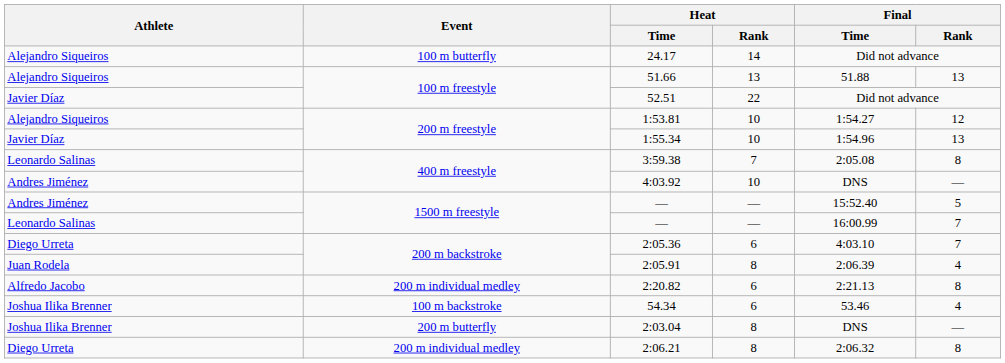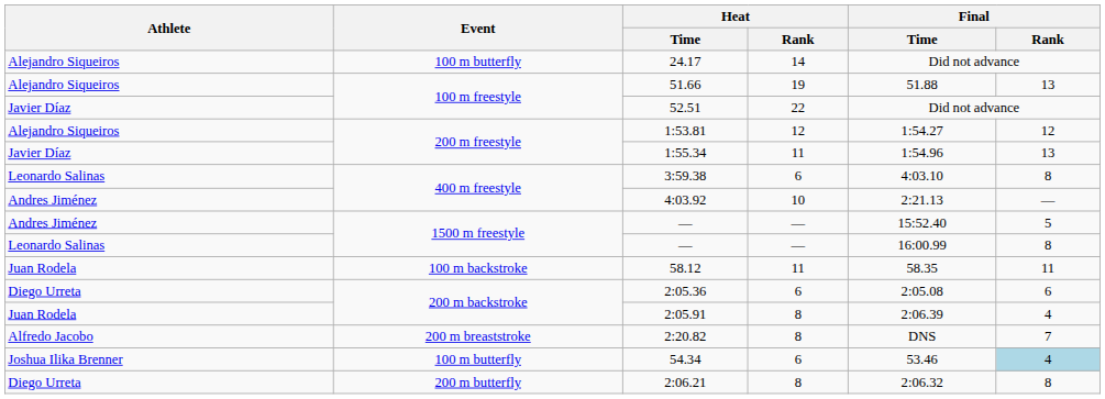 <table class=wikitable style="font-size:95%" width="95%">
 <tr>
 <th rowspan="2">Athlete</th>
 <th rowspan="2">Event</th>
 <th colspan="2">Heat</th>
 <th colspan="2">Final</th>
 </tr>
 <tr>
 <th>Time</th>
 <th>Rank</th>
 <th>Time</th>
 <th>Rank</th>
 </tr>
 <tr>
 <td width=30%><a href='#'>Alejandro Siqueiros</a></td>
 <td align=center><a href='#'>100 m butterfly</a></td>
 <td align=center>24.17</td>
 <td align=center>14</td>
 <td colspan=2 align=center>Did not advance</td>
 </tr>
 <tr>
 <td width=30%><a href='#'>Alejandro Siqueiros</a></td>
 <td rowspan=2 align=center><a href='#'>100 m freestyle</a></td>
 <td align=center>51.66</td>
-<td align=center>13</td>
+<td align=center>19</td>
 <td align=center>51.88</td>
 <td align=center>13</td>
 </tr>
 <tr>
 <td width=30%><a href='#'>Javier Díaz</a></td>
 <td align=center>52.51</td>
 <td align=center>22</td>
 <td colspan=2 align=center>Did not advance</td>
 </tr>
 <tr>
 <td width=30%><a href='#'>Alejandro Siqueiros</a></td>
 <td rowspan=2 align=center><a href='#'>200 m freestyle</a></td>
 <td align=center>1:53.81</td>
-<td align=center>10</td>
+<td align=center>12</td>
 <td align=center>1:54.27</td>
 <td align=center>12</td>
 </tr>
 <tr>
 <td width=30%><a href='#'>Javier Díaz</a></td>
 <td align=center>1:55.34</td>
-<td align=center>10</td>
+<td align=center>11</td>
 <td align=center>1:54.96</td>
 <td align=center>13</td>
 </tr>
 <tr>
 <td width=30%><a href='#'>Leonardo Salinas</a></td>
 <td rowspan=2 align=center><a href='#'>400 m freestyle</a></td>
 <td align=center>3:59.38</td>
-<td align=center>7</td>
-<td align=center>2:05.08</td>
+<td align=center>6</td>
+<td align=center>4:03.10</td>
 <td align=center>8</td>
 </tr>
 <tr>
 <td width=30%><a href='#'>Andres Jiménez</a></td>
 <td align=center>4:03.92</td>
 <td align=center>10</td>
-<td align=center>DNS</td>
+<td align=center>2:21.13</td>
 <td align=center>—</td>
 </tr>
 <tr>
 <td width=30%><a href='#'>Andres Jiménez</a></td>
 <td rowspan=2 align=center><a href='#'>1500 m freestyle</a></td>
 <td align=center>—</td>
 <td align=center>—</td>
 <td align=center>15:52.40</td>
 <td align=center>5</td>
 </tr>
 <tr>
 <td width=30%><a href='#'>Leonardo Salinas</a></td>
 <td align=center>—</td>
 <td align=center>—</td>
 <td align=center>16:00.99</td>
-<td align=center>7</td>
+<td align=center>8</td>
+</tr>
+<tr>
+<td width=30%><a href='#'>Juan Rodela</a></td>
+<td align=center><a href='#'>100 m backstroke</a></td>
+<td align=center>58.12</td>
+<td align=center>11</td>
+<td align=center>58.35</td>
+<td align=center>11</td>
 </tr>
 <tr>
 <td width=30%><a href='#'>Diego Urreta</a></td>
 <td rowspan=2 align=center><a href='#'>200 m backstroke</a></td>
 <td align=center>2:05.36</td>
 <td align=center>6</td>
-<td align=center>4:03.10</td>
-<td align=center>7</td>
+<td align=center>2:05.08</td>
+<td align=center>6</td>
 </tr>
 <tr>
 <td width=30%><a href='#'>Juan Rodela</a></td>
 <td align=center>2:05.91</td>
 <td align=center>8</td>
 <td align=center>2:06.39</td>
 <td align=center>4</td>
 </tr>
 <tr>
 <td width=30%><a href='#'>Alfredo Jacobo</a></td>
-<td align=center><a href='#'>200 m individual medley</a></td>
+<td align=center><a href='#'>200 m breaststroke</a></td>
 <td align=center>2:20.82</td>
-<td align=center>6</td>
-<td align=center>2:21.13</td>
 <td align=center>8</td>
+<td align=center>DNS</td>
+<td align=center>7</td>
 </tr>
 <tr>
 <td width=30%><a href='#'>Joshua Ilika Brenner</a></td>
-<td align=center><a href='#'>100 m backstroke</a></td>
+<td align=center><a href='#'>100 m butterfly</a></td>
 <td align=center>54.34</td>
 <td align=center>6</td>
 <td align=center>53.46</td>
-<td align=center>4</td>
-</tr>
-<tr>
-<td width=30%><a href='#'>Joshua Ilika Brenner</a></td>
-<td align=center><a href='#'>200 m butterfly</a></td>
-<td align=center>2:03.04</td>
-<td align=center>8</td>
-<td align=center>DNS</td>
-<td align=center>—</td>
+<td align=center style="background: lightblue;">4</td>
 </tr>
 <tr>
 <td width=30%><a href='#'>Diego Urreta</a></td>
-<td align=center><a href='#'>200 m individual medley</a></td>
+<td align=center><a href='#'>200 m butterfly</a></td>
 <td align=center>2:06.21</td>
 <td align=center>8</td>
 <td align=center>2:06.32</td>
 <td align=center>8</td>
 </tr>
 </table>
